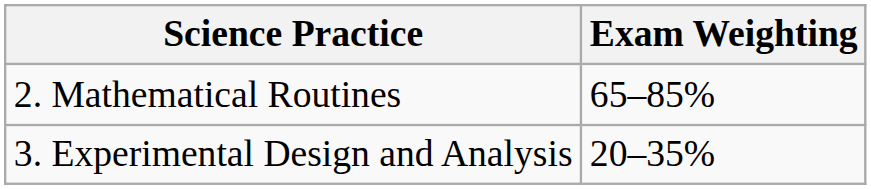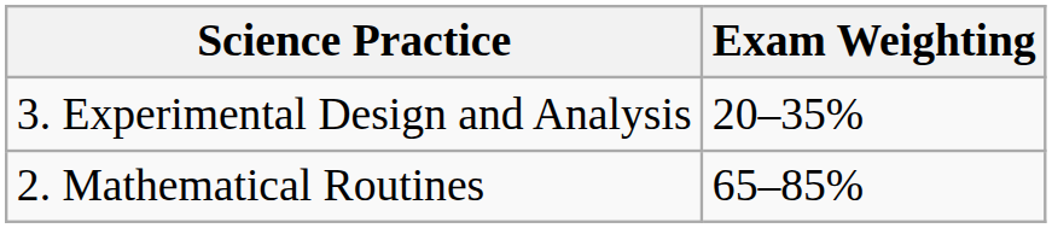 <table class="wikitable">
 <tr>
 <th>Science Practice</th>
 <th>Exam Weighting</th>
 </tr>
 <tr>
+<td>3. Experimental Design and Analysis</td>
+<td>20–35%</td>
+</tr>
+<tr>
 <td>2. Mathematical Routines</td>
 <td>65–85%</td>
 </tr>
-<tr>
-<td>3. Experimental Design and Analysis</td>
-<td>20–35%</td>
-</tr>
 </table>
